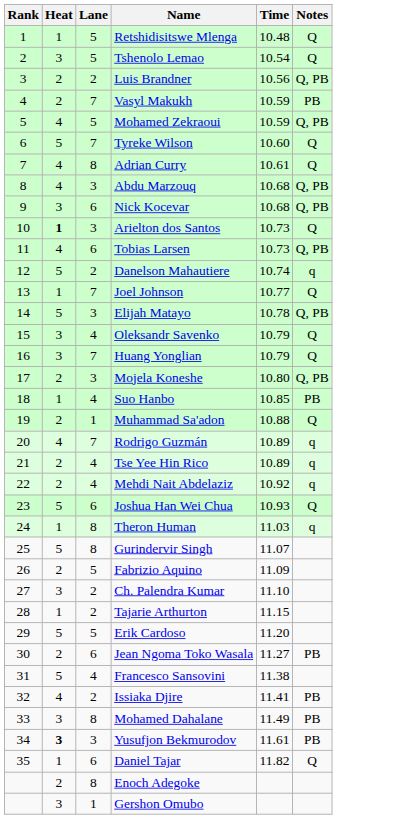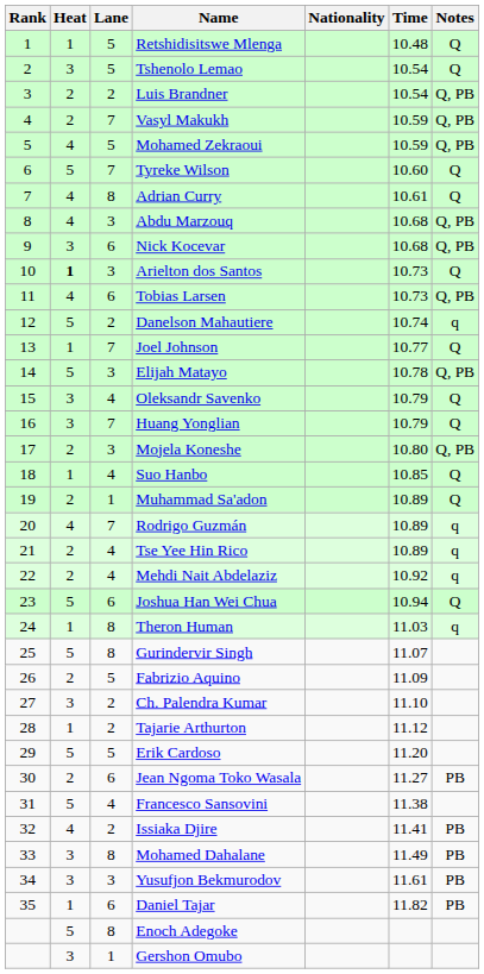 <table class="wikitable sortable" style="text-align:center">
 <tr>
 <th>Rank</th>
 <th>Heat</th>
 <th>Lane</th>
 <th>Name</th>
+<th>Nationality</th>
 <th>Time</th>
 <th>Notes</th>
 </tr>
 <tr bgcolor=ccffcc>
 <td>1</td>
 <td>1</td>
 <td>5</td>
 <td align=left><a href='#'>Retshidisitswe Mlenga</a></td>
+<td align=left></td>
 <td>10.48</td>
 <td>Q</td>
 </tr>
 <tr bgcolor=ccffcc>
 <td>2</td>
 <td>3</td>
 <td>5</td>
 <td align=left><a href='#'>Tshenolo Lemao</a></td>
+<td align=left></td>
 <td>10.54</td>
 <td>Q</td>
 </tr>
 <tr bgcolor=ccffcc>
 <td>3</td>
 <td>2</td>
 <td>2</td>
 <td align=left><a href='#'>Luis Brandner</a></td>
-<td>10.56</td>
+<td align=left></td>
+<td>10.54</td>
 <td>Q, PB</td>
 </tr>
 <tr bgcolor=ccffcc>
 <td>4</td>
 <td>2</td>
 <td>7</td>
 <td align=left><a href='#'>Vasyl Makukh</a></td>
+<td align=left></td>
 <td>10.59</td>
-<td>PB</td>
+<td>Q, PB</td>
 </tr>
 <tr bgcolor=ccffcc>
 <td>5</td>
 <td>4</td>
 <td>5</td>
 <td align=left><a href='#'>Mohamed Zekraoui</a></td>
+<td align=left></td>
 <td>10.59</td>
 <td>Q, PB</td>
 </tr>
 <tr bgcolor=ccffcc>
 <td>6</td>
 <td>5</td>
 <td>7</td>
 <td align=left><a href='#'>Tyreke Wilson</a></td>
+<td align=left></td>
 <td>10.60</td>
 <td>Q</td>
 </tr>
 <tr bgcolor=ccffcc>
 <td>7</td>
 <td>4</td>
 <td>8</td>
 <td align=left><a href='#'>Adrian Curry</a></td>
+<td align=left></td>
 <td>10.61</td>
 <td>Q</td>
 </tr>
 <tr bgcolor=ccffcc>
 <td>8</td>
 <td>4</td>
 <td>3</td>
 <td align=left><a href='#'>Abdu Marzouq</a></td>
+<td align=left></td>
 <td>10.68</td>
 <td>Q, PB</td>
 </tr>
 <tr bgcolor=ccffcc>
 <td>9</td>
 <td>3</td>
 <td>6</td>
 <td align=left><a href='#'>Nick Kocevar</a></td>
+<td align=left></td>
 <td>10.68</td>
 <td>Q, PB</td>
 </tr>
 <tr bgcolor=ccffcc>
 <td>10</td>
 <td><strong>1</strong></td>
 <td>3</td>
 <td align=left><a href='#'>Arielton dos Santos</a></td>
+<td align=left></td>
 <td>10.73</td>
 <td>Q</td>
 </tr>
 <tr bgcolor=ccffcc>
 <td>11</td>
 <td>4</td>
 <td>6</td>
 <td align=left><a href='#'>Tobias Larsen</a></td>
+<td align=left></td>
 <td>10.73</td>
 <td>Q, PB</td>
 </tr>
 <tr bgcolor=ccffcc>
 <td>12</td>
 <td>5</td>
 <td>2</td>
 <td align=left><a href='#'>Danelson Mahautiere</a></td>
+<td align=left></td>
 <td>10.74</td>
 <td>q</td>
 </tr>
 <tr bgcolor=ccffcc>
 <td>13</td>
 <td>1</td>
 <td>7</td>
 <td align=left><a href='#'>Joel Johnson</a></td>
+<td align=left></td>
 <td>10.77</td>
 <td>Q</td>
 </tr>
 <tr bgcolor=ccffcc>
 <td>14</td>
 <td>5</td>
 <td>3</td>
 <td align=left><a href='#'>Elijah Matayo</a></td>
+<td align=left></td>
 <td>10.78</td>
 <td>Q, PB</td>
 </tr>
 <tr bgcolor=ccffcc>
 <td>15</td>
 <td>3</td>
 <td>4</td>
 <td align=left><a href='#'>Oleksandr Savenko</a></td>
+<td align=left></td>
 <td>10.79</td>
 <td>Q</td>
 </tr>
 <tr bgcolor=ccffcc>
 <td>16</td>
 <td>3</td>
 <td>7</td>
 <td align=left><a href='#'>Huang Yonglian</a></td>
+<td align=left></td>
 <td>10.79</td>
 <td>Q</td>
 </tr>
 <tr bgcolor=ccffcc>
 <td>17</td>
 <td>2</td>
 <td>3</td>
 <td align=left><a href='#'>Mojela Koneshe</a></td>
+<td align=left></td>
 <td>10.80</td>
 <td>Q, PB</td>
 </tr>
 <tr bgcolor=ccffcc>
 <td>18</td>
 <td>1</td>
 <td>4</td>
 <td align=left><a href='#'>Suo Hanbo</a></td>
+<td align=left></td>
 <td>10.85</td>
-<td>PB</td>
+<td>Q</td>
 </tr>
 <tr bgcolor=ccffcc>
 <td>19</td>
 <td>2</td>
 <td>1</td>
 <td align=left><a href='#'>Muhammad Sa'adon</a></td>
-<td>10.88</td>
+<td align=left></td>
+<td>10.89</td>
 <td>Q</td>
 </tr>
 <tr bgcolor=ddffdd>
 <td>20</td>
 <td>4</td>
 <td>7</td>
 <td align=left><a href='#'>Rodrigo Guzmán</a></td>
+<td align=left></td>
 <td>10.89</td>
 <td>q</td>
 </tr>
 <tr bgcolor=ddffdd>
 <td>21</td>
 <td>2</td>
 <td>4</td>
 <td align=left><a href='#'>Tse Yee Hin Rico</a></td>
+<td align=left></td>
 <td>10.89</td>
 <td>q</td>
 </tr>
 <tr bgcolor=ddffdd>
 <td>22</td>
 <td>2</td>
 <td>4</td>
 <td align=left><a href='#'>Mehdi Nait Abdelaziz</a></td>
+<td align=left></td>
 <td>10.92</td>
 <td>q</td>
 </tr>
 <tr bgcolor=ccffcc>
 <td>23</td>
 <td>5</td>
 <td>6</td>
 <td align=left><a href='#'>Joshua Han Wei Chua</a></td>
-<td>10.93</td>
+<td align=left></td>
+<td>10.94</td>
 <td>Q</td>
 </tr>
 <tr bgcolor=ddffdd>
 <td>24</td>
 <td>1</td>
 <td>8</td>
 <td align=left><a href='#'>Theron Human</a></td>
+<td align=left></td>
 <td>11.03</td>
 <td>q</td>
 </tr>
 <tr>
 <td>25</td>
 <td>5</td>
 <td>8</td>
 <td align=left><a href='#'>Gurindervir Singh</a></td>
+<td align=left></td>
 <td>11.07</td>
 <td></td>
 </tr>
 <tr>
 <td>26</td>
 <td>2</td>
 <td>5</td>
 <td align=left><a href='#'>Fabrizio Aquino</a></td>
+<td align=left></td>
 <td>11.09</td>
 <td></td>
 </tr>
 <tr>
 <td>27</td>
 <td>3</td>
 <td>2</td>
 <td align=left><a href='#'>Ch. Palendra Kumar</a></td>
+<td align=left></td>
 <td>11.10</td>
 <td></td>
 </tr>
 <tr>
 <td>28</td>
 <td>1</td>
 <td>2</td>
 <td align=left><a href='#'>Tajarie Arthurton</a></td>
-<td>11.15</td>
+<td align=left></td>
+<td>11.12</td>
 <td></td>
 </tr>
 <tr>
 <td>29</td>
 <td>5</td>
 <td>5</td>
 <td align=left><a href='#'>Erik Cardoso</a></td>
+<td align=left></td>
 <td>11.20</td>
 <td></td>
 </tr>
 <tr>
 <td>30</td>
 <td>2</td>
 <td>6</td>
 <td align=left><a href='#'>Jean Ngoma Toko Wasala</a></td>
+<td align=left></td>
 <td>11.27</td>
 <td>PB</td>
 </tr>
 <tr>
 <td>31</td>
 <td>5</td>
 <td>4</td>
 <td align=left><a href='#'>Francesco Sansovini</a></td>
+<td align=left></td>
 <td>11.38</td>
 <td></td>
 </tr>
 <tr>
 <td>32</td>
 <td>4</td>
 <td>2</td>
 <td align=left><a href='#'>Issiaka Djire</a></td>
+<td align=left></td>
 <td>11.41</td>
 <td>PB</td>
 </tr>
 <tr>
 <td>33</td>
 <td>3</td>
 <td>8</td>
 <td align=left><a href='#'>Mohamed Dahalane</a></td>
+<td align=left></td>
 <td>11.49</td>
 <td>PB</td>
 </tr>
 <tr>
 <td>34</td>
-<td><strong>3</strong></td>
+<td>3</td>
 <td>3</td>
 <td align=left><a href='#'>Yusufjon Bekmurodov</a></td>
+<td align=left></td>
 <td>11.61</td>
 <td>PB</td>
 </tr>
 <tr>
 <td>35</td>
 <td>1</td>
 <td>6</td>
 <td align=left><a href='#'>Daniel Tajar</a></td>
+<td align=left></td>
 <td>11.82</td>
-<td>Q</td>
+<td>PB</td>
 </tr>
 <tr>
 <td></td>
-<td>2</td>
+<td>5</td>
 <td>8</td>
 <td align=left><a href='#'>Enoch Adegoke</a></td>
+<td align=left></td>
 <td></td>
 <td></td>
 </tr>
 <tr>
 <td></td>
 <td>3</td>
 <td>1</td>
 <td align=left><a href='#'>Gershon Omubo</a></td>
+<td align=left></td>
 <td></td>
 <td></td>
 </tr>
 </table>
